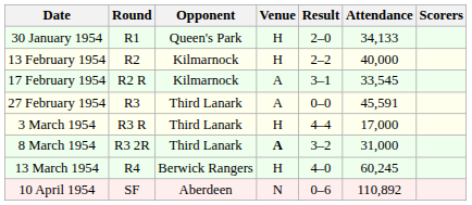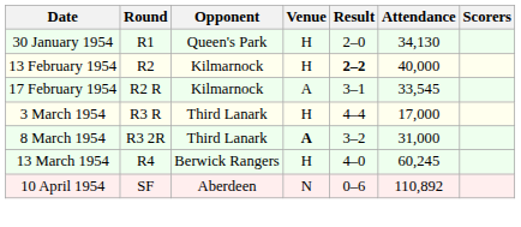 <table class="wikitable sortable" style="font-size:100%; text-align:center">
 <tr>
 <th>Date</th>
 <th>Round</th>
 <th>Opponent</th>
 <th>Venue</th>
 <th>Result</th>
 <th>Attendance</th>
 <th>Scorers</th>
 </tr>
 <tr bgcolor = "#EEFFEE">
 <td>30 January 1954</td>
 <td>R1</td>
 <td>Queen's Park</td>
 <td>H</td>
 <td>2–0</td>
-<td>34,133</td>
+<td>34,130</td>
 <td></td>
 </tr>
 <tr bgcolor = "#FFFFEE">
 <td>13 February 1954</td>
 <td>R2</td>
 <td>Kilmarnock</td>
 <td>H</td>
-<td>2–2</td>
+<td><strong>2–2</strong></td>
 <td>40,000</td>
 <td></td>
 </tr>
 <tr bgcolor = "#EEFFEE">
 <td>17 February 1954</td>
 <td>R2 R</td>
 <td>Kilmarnock</td>
 <td>A</td>
 <td>3–1</td>
 <td>33,545</td>
-<td></td>
-</tr>
-<tr bgcolor = "#FFFFEE">
-<td>27 February 1954</td>
-<td>R3</td>
-<td>Third Lanark</td>
-<td>A</td>
-<td>0–0</td>
-<td>45,591</td>
 <td></td>
 </tr>
 <tr bgcolor = "#FFFFEE">
 <td>3 March 1954</td>
 <td>R3 R</td>
 <td>Third Lanark</td>
 <td>H</td>
 <td>4–4</td>
 <td>17,000</td>
 <td></td>
 </tr>
 <tr bgcolor = "#EEFFEE">
 <td>8 March 1954</td>
 <td>R3 2R</td>
 <td>Third Lanark</td>
 <td><strong>A</strong></td>
 <td>3–2</td>
 <td>31,000</td>
 <td></td>
 </tr>
 <tr bgcolor = "#EEFFEE">
 <td>13 March 1954</td>
 <td>R4</td>
 <td>Berwick Rangers</td>
 <td>H</td>
 <td>4–0</td>
 <td>60,245</td>
 <td></td>
 </tr>
 <tr bgcolor = "#FFEEEE">
 <td>10 April 1954</td>
 <td>SF</td>
 <td>Aberdeen</td>
 <td>N</td>
 <td>0–6</td>
 <td>110,892</td>
 <td></td>
 </tr>
 </table>
